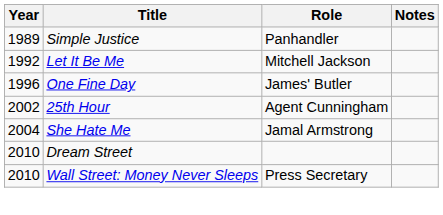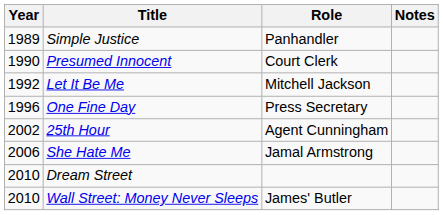 <table class="wikitable sortable">
 <tr>
 <th>Year</th>
 <th>Title</th>
 <th>Role</th>
 <th>Notes</th>
 </tr>
 <tr>
 <td>1989</td>
 <td><em>Simple Justice</em></td>
 <td>Panhandler</td>
 <td></td>
 </tr>
 <tr>
+<td>1990</td>
+<td><em><a href='#'>Presumed Innocent</a></em></td>
+<td>Court Clerk</td>
+<td></td>
+</tr>
+<tr>
 <td>1992</td>
 <td><em><a href='#'>Let It Be Me</a></em></td>
 <td>Mitchell Jackson</td>
 <td></td>
 </tr>
 <tr>
 <td>1996</td>
 <td><em><a href='#'>One Fine Day</a></em></td>
-<td>James' Butler</td>
+<td>Press Secretary</td>
 <td></td>
 </tr>
 <tr>
 <td>2002</td>
 <td><em><a href='#'>25th Hour</a></em></td>
 <td>Agent Cunningham</td>
 <td></td>
 </tr>
 <tr>
-<td>2004</td>
+<td>2006</td>
 <td><em><a href='#'>She Hate Me</a></em></td>
 <td>Jamal Armstrong</td>
 <td></td>
 </tr>
 <tr>
 <td>2010</td>
 <td><em>Dream Street</em></td>
 <td></td>
 <td></td>
 </tr>
 <tr>
 <td>2010</td>
 <td><em><a href='#'>Wall Street: Money Never Sleeps</a></em></td>
-<td>Press Secretary</td>
+<td>James' Butler</td>
 <td></td>
 </tr>
 </table>
